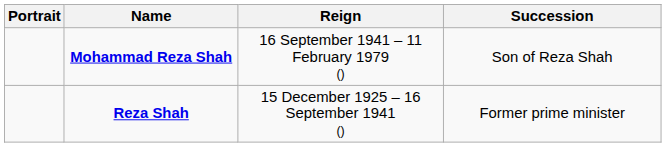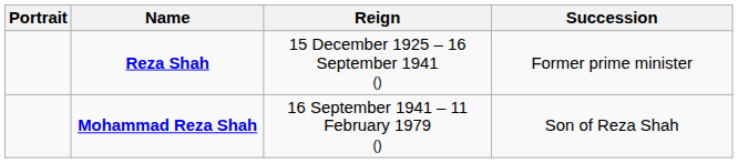 <table class="wikitable" style="text-align:center; width:80%;">
 <tr>
 <th width="7%">Portrait</th>
 <th width="27%">Name</th>
 <th width="32%">Reign</th>
 <th width="34%">Succession</th>
 </tr>
 <tr>
 <td></td>
+<td><strong><a href='#'>Reza Shah</a></strong></td>
+<td>15 December 1925 – 16 September 1941<br><small>()</small></td>
+<td>Former prime minister</td>
+</tr>
+<tr>
+<td></td>
 <td><a href='#'><strong>Mohammad Reza Shah</strong></a></td>
 <td>16 September 1941 – 11 February 1979<br><small>()</small></td>
 <td>Son of Reza Shah</td>
 </tr>
-<tr>
-<td></td>
-<td><strong><a href='#'>Reza Shah</a></strong></td>
-<td>15 December 1925 – 16 September 1941<br><small>()</small></td>
-<td>Former prime minister</td>
-</tr>
 </table>
